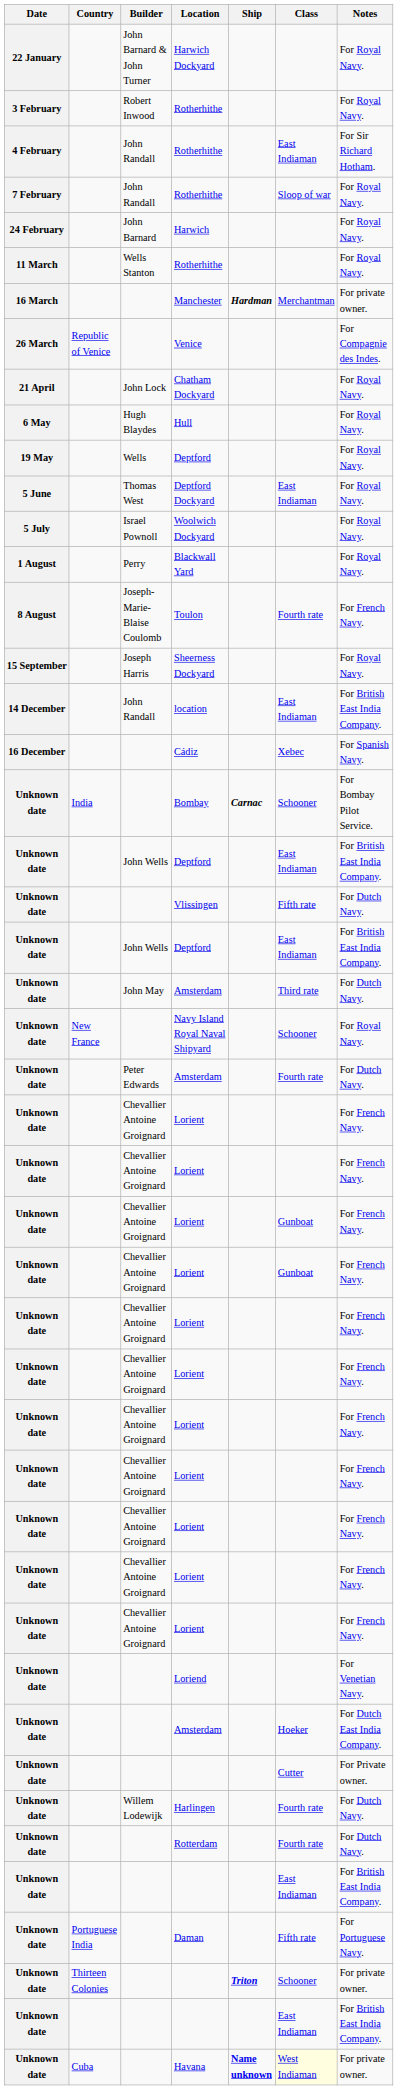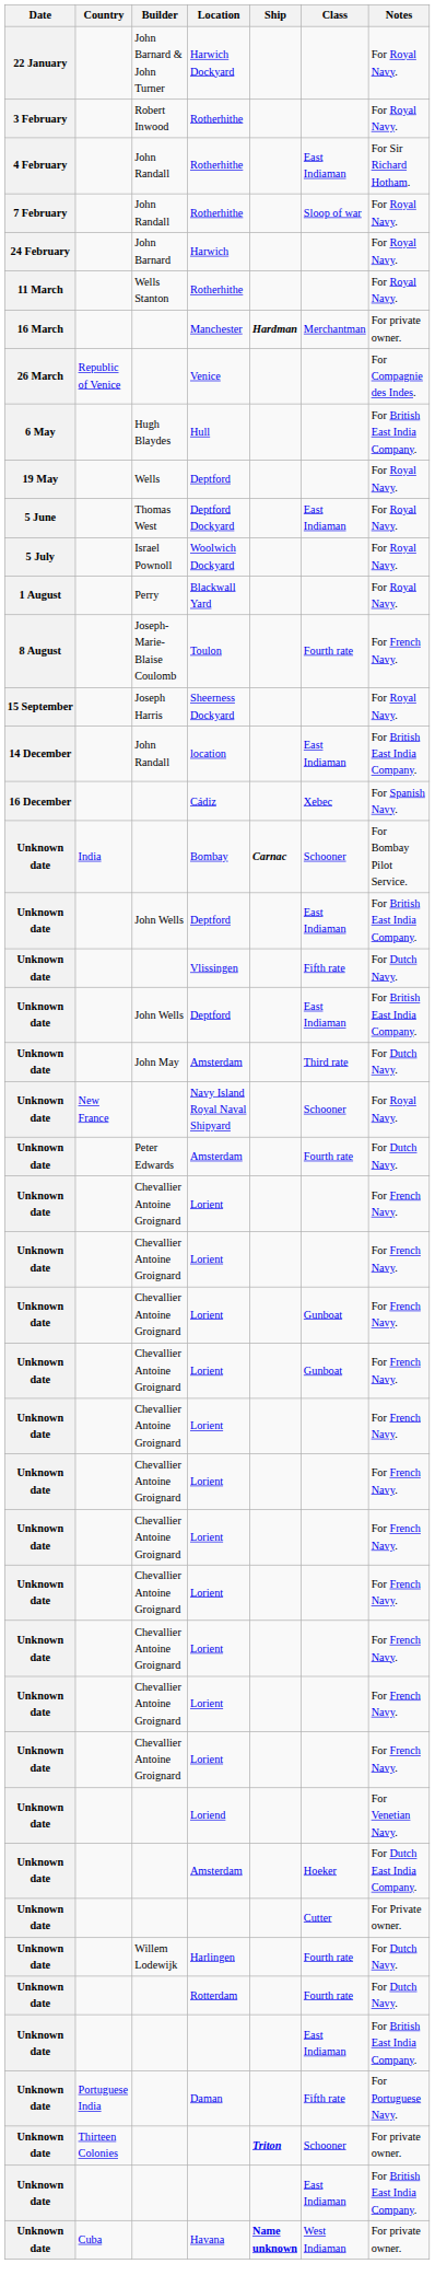 <table class="wikitable sortable" style="font-size:1.00em; line-height:1.5em;">
 <tr>
 <th>Date</th>
 <th>Country</th>
 <th>Builder</th>
 <th>Location</th>
 <th>Ship</th>
 <th>Class</th>
 <th>Notes</th>
 </tr>
 <tr ---->
 <th>22 January</th>
 <td></td>
 <td>John Barnard & John Turner</td>
 <td><a href='#'>Harwich Dockyard</a></td>
 <td><strong></strong></td>
 <td></td>
 <td>For <a href='#'>Royal Navy</a>.</td>
 </tr>
 <tr ---->
 <th>3 February</th>
 <td></td>
 <td>Robert Inwood</td>
 <td><a href='#'>Rotherhithe</a></td>
 <td><strong></strong></td>
 <td></td>
 <td>For <a href='#'>Royal Navy</a>.</td>
 </tr>
 <tr ---->
 <th>4 February</th>
 <td></td>
 <td>John Randall</td>
 <td><a href='#'>Rotherhithe</a></td>
 <td><strong></strong></td>
 <td><a href='#'>East Indiaman</a></td>
 <td>For Sir <a href='#'>Richard Hotham</a>.</td>
 </tr>
 <tr ---->
 <th>7 February</th>
 <td></td>
 <td>John Randall</td>
 <td><a href='#'>Rotherhithe</a></td>
 <td><strong></strong></td>
 <td><a href='#'>Sloop of war</a></td>
 <td>For <a href='#'>Royal Navy</a>.</td>
 </tr>
 <tr ---->
 <th>24 February</th>
 <td></td>
 <td>John Barnard</td>
 <td><a href='#'>Harwich</a></td>
 <td><strong></strong></td>
 <td></td>
 <td>For <a href='#'>Royal Navy</a>.</td>
 </tr>
 <tr ---->
 <th>11 March</th>
 <td></td>
 <td>Wells Stanton</td>
 <td><a href='#'>Rotherhithe</a></td>
 <td><strong></strong></td>
 <td></td>
 <td>For <a href='#'>Royal Navy</a>.</td>
 </tr>
 <tr ---->
 <th>16 March</th>
 <td></td>
 <td></td>
 <td><a href='#'>Manchester</a></td>
 <td><strong><em>Hardman</em></strong></td>
 <td><a href='#'>Merchantman</a></td>
 <td>For private owner.</td>
 </tr>
 <tr ---->
 <th>26 March</th>
 <td> <a href='#'>Republic of Venice</a></td>
 <td></td>
 <td><a href='#'>Venice</a></td>
 <td><strong></strong></td>
 <td></td>
 <td>For <a href='#'>Compagnie des Indes</a>.</td>
 </tr>
 <tr ---->
-<th>21 April</th>
-<td></td>
-<td>John Lock</td>
-<td><a href='#'>Chatham Dockyard</a></td>
-<td><strong></strong></td>
-<td></td>
-<td>For <a href='#'>Royal Navy</a>.</td>
-</tr>
-<tr ---->
 <th>6 May</th>
 <td></td>
 <td>Hugh Blaydes</td>
 <td><a href='#'>Hull</a></td>
 <td><strong></strong></td>
 <td></td>
-<td>For <a href='#'>Royal Navy</a>.</td>
+<td>For <a href='#'>British East India Company</a>.</td>
 </tr>
 <tr ---->
 <th>19 May</th>
 <td></td>
 <td>Wells</td>
 <td><a href='#'>Deptford</a></td>
 <td><strong></strong></td>
 <td></td>
 <td>For <a href='#'>Royal Navy</a>.</td>
 </tr>
 <tr ---->
 <th>5 June</th>
 <td></td>
 <td>Thomas West</td>
 <td><a href='#'>Deptford Dockyard</a></td>
 <td><strong></strong></td>
 <td><a href='#'>East Indiaman</a></td>
 <td>For <a href='#'>Royal Navy</a>.</td>
 </tr>
 <tr ---->
 <th>5 July</th>
 <td></td>
 <td>Israel Pownoll</td>
 <td><a href='#'>Woolwich Dockyard</a></td>
 <td><strong></strong></td>
 <td></td>
 <td>For <a href='#'>Royal Navy</a>.</td>
 </tr>
 <tr ---->
 <th>1 August</th>
 <td></td>
 <td>Perry</td>
 <td><a href='#'>Blackwall Yard</a></td>
 <td><strong></strong></td>
 <td></td>
 <td>For <a href='#'>Royal Navy</a>.</td>
 </tr>
 <tr ---->
 <th>8 August</th>
 <td></td>
 <td>Joseph-Marie-Blaise Coulomb</td>
 <td><a href='#'>Toulon</a></td>
 <td><strong></strong></td>
 <td><a href='#'>Fourth rate</a></td>
 <td>For <a href='#'>French Navy</a>.</td>
 </tr>
 <tr ---->
 <th>15 September</th>
 <td></td>
 <td>Joseph Harris</td>
 <td><a href='#'>Sheerness Dockyard</a></td>
 <td><strong></strong></td>
 <td></td>
 <td>For <a href='#'>Royal Navy</a>.</td>
 </tr>
 <tr ---->
 <th>14 December</th>
 <td></td>
 <td>John Randall</td>
 <td><a href='#'>location</a></td>
 <td><strong></strong></td>
 <td><a href='#'>East Indiaman</a></td>
 <td>For <a href='#'>British East India Company</a>.</td>
 </tr>
 <tr ---->
 <th>16 December</th>
 <td></td>
 <td></td>
 <td><a href='#'>Cádiz</a></td>
 <td><strong></strong></td>
 <td><a href='#'>Xebec</a></td>
 <td>For <a href='#'>Spanish Navy</a>.</td>
 </tr>
 <tr ---->
 <th>Unknown date</th>
 <td> <a href='#'>India</a></td>
 <td></td>
 <td><a href='#'>Bombay</a></td>
 <td><strong><em>Carnac</em></strong></td>
 <td><a href='#'>Schooner</a></td>
 <td>For Bombay Pilot Service.</td>
 </tr>
 <tr ---->
 <th>Unknown date</th>
 <td></td>
 <td>John Wells</td>
 <td><a href='#'>Deptford</a></td>
 <td><strong></strong></td>
 <td><a href='#'>East Indiaman</a></td>
 <td>For <a href='#'>British East India Company</a>.</td>
 </tr>
 <tr ---->
 <th>Unknown date</th>
 <td></td>
 <td></td>
 <td><a href='#'>Vlissingen</a></td>
 <td><strong></strong></td>
 <td><a href='#'>Fifth rate</a></td>
 <td>For <a href='#'>Dutch Navy</a>.</td>
 </tr>
 <tr ---->
 <th>Unknown date</th>
 <td></td>
 <td>John Wells</td>
 <td><a href='#'>Deptford</a></td>
 <td><strong></strong></td>
 <td><a href='#'>East Indiaman</a></td>
 <td>For <a href='#'>British East India Company</a>.</td>
 </tr>
 <tr ---->
 <th>Unknown date</th>
 <td></td>
 <td>John May</td>
 <td><a href='#'>Amsterdam</a></td>
 <td><strong></strong></td>
 <td><a href='#'>Third rate</a></td>
 <td>For <a href='#'>Dutch Navy</a>.</td>
 </tr>
 <tr ---->
 <th>Unknown date</th>
 <td> <a href='#'>New France</a></td>
 <td></td>
 <td><a href='#'>Navy Island Royal Naval Shipyard</a></td>
 <td><strong></strong></td>
 <td><a href='#'>Schooner</a></td>
 <td>For <a href='#'>Royal Navy</a>.</td>
 </tr>
 <tr ---->
 <th>Unknown date</th>
 <td></td>
 <td>Peter Edwards</td>
 <td><a href='#'>Amsterdam</a></td>
 <td><strong></strong></td>
 <td><a href='#'>Fourth rate</a></td>
 <td>For <a href='#'>Dutch Navy</a>.</td>
 </tr>
 <tr ---->
 <th>Unknown date</th>
 <td></td>
 <td>Chevallier Antoine Groignard</td>
 <td><a href='#'>Lorient</a></td>
 <td><strong></strong></td>
 <td></td>
 <td>For <a href='#'>French Navy</a>.</td>
 </tr>
 <tr ---->
 <th>Unknown date</th>
 <td></td>
 <td>Chevallier Antoine Groignard</td>
 <td><a href='#'>Lorient</a></td>
 <td><strong></strong></td>
 <td></td>
 <td>For <a href='#'>French Navy</a>.</td>
 </tr>
 <tr ---->
 <th>Unknown date</th>
 <td></td>
 <td>Chevallier Antoine Groignard</td>
 <td><a href='#'>Lorient</a></td>
 <td><strong></strong></td>
 <td><a href='#'>Gunboat</a></td>
 <td>For <a href='#'>French Navy</a>.</td>
 </tr>
 <tr ---->
 <th>Unknown date</th>
 <td></td>
 <td>Chevallier Antoine Groignard</td>
 <td><a href='#'>Lorient</a></td>
 <td><strong></strong></td>
 <td><a href='#'>Gunboat</a></td>
 <td>For <a href='#'>French Navy</a>.</td>
 </tr>
 <tr ---->
 <th>Unknown date</th>
 <td></td>
 <td>Chevallier Antoine Groignard</td>
 <td><a href='#'>Lorient</a></td>
 <td><strong></strong></td>
 <td></td>
 <td>For <a href='#'>French Navy</a>.</td>
 </tr>
 <tr ---->
 <th>Unknown date</th>
 <td></td>
 <td>Chevallier Antoine Groignard</td>
 <td><a href='#'>Lorient</a></td>
 <td><strong></strong></td>
 <td></td>
 <td>For <a href='#'>French Navy</a>.</td>
 </tr>
 <tr ---->
 <th>Unknown date</th>
 <td></td>
 <td>Chevallier Antoine Groignard</td>
 <td><a href='#'>Lorient</a></td>
 <td><strong></strong></td>
 <td></td>
 <td>For <a href='#'>French Navy</a>.</td>
 </tr>
 <tr ---->
 <th>Unknown date</th>
 <td></td>
 <td>Chevallier Antoine Groignard</td>
 <td><a href='#'>Lorient</a></td>
 <td><strong></strong></td>
 <td></td>
 <td>For <a href='#'>French Navy</a>.</td>
 </tr>
 <tr ---->
 <th>Unknown date</th>
 <td></td>
 <td>Chevallier Antoine Groignard</td>
 <td><a href='#'>Lorient</a></td>
 <td><strong></strong></td>
 <td></td>
 <td>For <a href='#'>French Navy</a>.</td>
 </tr>
 <tr ---->
 <th>Unknown date</th>
 <td></td>
 <td>Chevallier Antoine Groignard</td>
 <td><a href='#'>Lorient</a></td>
 <td><strong></strong></td>
 <td></td>
 <td>For <a href='#'>French Navy</a>.</td>
 </tr>
 <tr ---->
 <th>Unknown date</th>
 <td></td>
 <td>Chevallier Antoine Groignard</td>
 <td><a href='#'>Lorient</a></td>
 <td><strong></strong></td>
 <td></td>
 <td>For <a href='#'>French Navy</a>.</td>
 </tr>
 <tr ---->
 <th>Unknown date</th>
 <td></td>
 <td></td>
 <td><a href='#'>Loriend</a></td>
 <td><strong></strong></td>
 <td></td>
 <td>For <a href='#'>Venetian Navy</a>.</td>
 </tr>
 <tr ---->
 <th>Unknown date</th>
 <td></td>
 <td></td>
 <td><a href='#'>Amsterdam</a></td>
 <td><strong></strong></td>
 <td><a href='#'>Hoeker</a></td>
 <td>For <a href='#'>Dutch East India Company</a>.</td>
 </tr>
 <tr ---->
 <th>Unknown date</th>
 <td></td>
 <td></td>
 <td></td>
 <td><strong></strong></td>
 <td><a href='#'>Cutter</a></td>
 <td>For Private owner.</td>
 </tr>
 <tr ---->
 <th>Unknown date</th>
 <td></td>
 <td>Willem Lodewijk</td>
 <td><a href='#'>Harlingen</a></td>
 <td><strong></strong></td>
 <td><a href='#'>Fourth rate</a></td>
 <td>For <a href='#'>Dutch Navy</a>.</td>
 </tr>
 <tr ---->
 <th>Unknown date</th>
 <td></td>
 <td></td>
 <td><a href='#'>Rotterdam</a></td>
 <td><strong></strong></td>
 <td><a href='#'>Fourth rate</a></td>
 <td>For <a href='#'>Dutch Navy</a>.</td>
 </tr>
 <tr ---->
 <th>Unknown date</th>
 <td></td>
 <td></td>
 <td></td>
 <td><strong></strong></td>
 <td><a href='#'>East Indiaman</a></td>
 <td>For <a href='#'>British East India Company</a>.</td>
 </tr>
 <tr ---->
 <th>Unknown date</th>
 <td> <a href='#'>Portuguese India</a></td>
 <td></td>
 <td><a href='#'>Daman</a></td>
 <td><strong></strong></td>
 <td><a href='#'>Fifth rate</a></td>
 <td>For <a href='#'>Portuguese Navy</a>.</td>
 </tr>
 <tr ---->
 <th>Unknown date</th>
 <td> <a href='#'>Thirteen Colonies</a></td>
 <td></td>
 <td></td>
 <td><strong><a href='#'><em>Triton</em></a></strong></td>
 <td><a href='#'>Schooner</a></td>
 <td>For private owner.</td>
 </tr>
 <tr ---->
 <th>Unknown date</th>
 <td></td>
 <td></td>
 <td></td>
 <td><strong></strong></td>
 <td><a href='#'>East Indiaman</a></td>
 <td>For <a href='#'>British East India Company</a>.</td>
 </tr>
 <tr ---->
 <th>Unknown date</th>
 <td> <a href='#'>Cuba</a></td>
 <td></td>
 <td><a href='#'>Havana</a></td>
 <td><strong><a href='#'>Name unknown</a></strong></td>
-<td style="background: lightyellow;"><a href='#'>West Indiaman</a></td>
+<td><a href='#'>West Indiaman</a></td>
 <td>For private owner.</td>
 </tr>
 </table>
